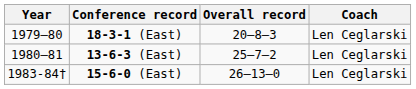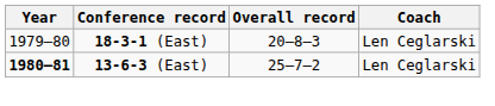 <table class="wikitable sortable" style="text-align: center;">
 <tr>
 <th>Year</th>
 <th>Conference record</th>
 <th>Overall record</th>
 <th>Coach</th>
 </tr>
 <tr>
 <td>1979–80</td>
 <td><strong>18-3-1</strong> (East)</td>
 <td>20–8–3</td>
 <td>Len Ceglarski</td>
 </tr>
 <tr>
-<td>1980–81</td>
+<td><strong>1980–81</strong></td>
 <td><strong>13-6-3</strong> (East)</td>
 <td>25–7–2</td>
 <td>Len Ceglarski</td>
 </tr>
-<tr>
-<td>1983-84†</td>
-<td><strong>15-6-0</strong> (East)</td>
-<td>26–13–0</td>
-<td>Len Ceglarski</td>
-</tr>
 </table>
